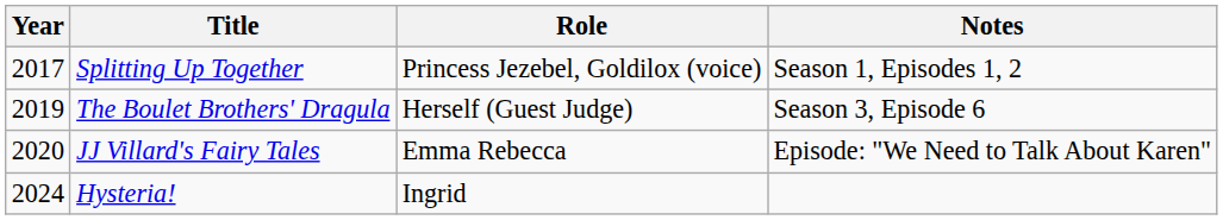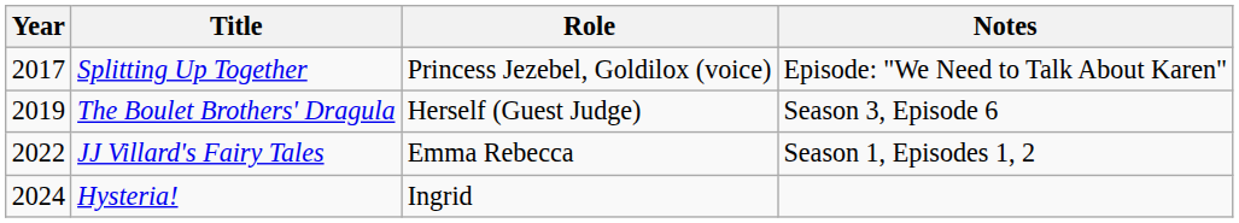 <table class="wikitable">
 <tr>
 <th>Year</th>
 <th>Title</th>
 <th>Role</th>
 <th>Notes</th>
 </tr>
 <tr>
 <td>2017</td>
 <td><em><a href='#'>Splitting Up Together</a></em></td>
 <td>Princess Jezebel, Goldilox (voice)</td>
-<td>Season 1, Episodes 1, 2</td>
+<td>Episode: "We Need to Talk About Karen"</td>
 </tr>
 <tr>
 <td>2019</td>
 <td><em><a href='#'>The Boulet Brothers' Dragula</a></em></td>
 <td>Herself (Guest Judge)</td>
 <td>Season 3, Episode 6</td>
 </tr>
 <tr>
-<td>2020</td>
+<td>2022</td>
 <td><em><a href='#'>JJ Villard's Fairy Tales</a></em></td>
 <td>Emma Rebecca</td>
-<td>Episode: "We Need to Talk About Karen"</td>
+<td>Season 1, Episodes 1, 2</td>
 </tr>
 <tr>
 <td>2024</td>
 <td><em><a href='#'>Hysteria!</a></em></td>
 <td>Ingrid</td>
 <td></td>
 </tr>
 </table>
